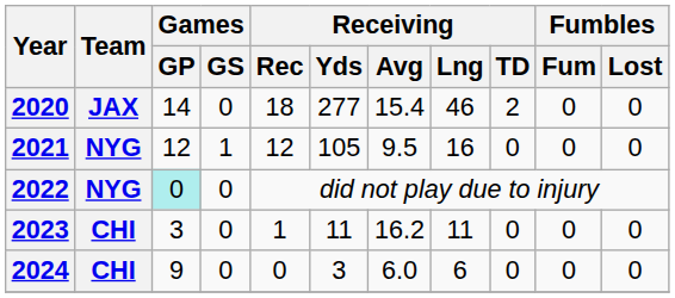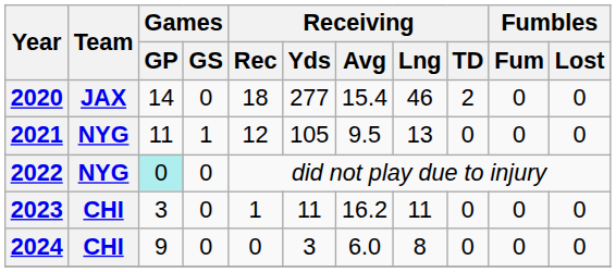 <table class="wikitable" style="text-align:center;">
 <tr>
 <th rowspan="2">Year</th>
 <th rowspan="2">Team</th>
 <th colspan="2">Games</th>
 <th colspan="5">Receiving</th>
 <th colspan="2">Fumbles</th>
 </tr>
 <tr>
 <th>GP</th>
 <th>GS</th>
 <th>Rec</th>
 <th>Yds</th>
 <th>Avg</th>
 <th>Lng</th>
 <th>TD</th>
 <th>Fum</th>
 <th>Lost</th>
 </tr>
 <tr>
 <th><a href='#'>2020</a></th>
 <th><a href='#'>JAX</a></th>
 <td>14</td>
 <td>0</td>
 <td>18</td>
 <td>277</td>
 <td>15.4</td>
 <td>46</td>
 <td>2</td>
 <td>0</td>
 <td>0</td>
 </tr>
 <tr>
 <th><a href='#'>2021</a></th>
 <th><a href='#'>NYG</a></th>
-<td>12</td>
+<td>11</td>
 <td>1</td>
 <td>12</td>
 <td>105</td>
 <td>9.5</td>
-<td>16</td>
+<td>13</td>
 <td>0</td>
 <td>0</td>
 <td>0</td>
 </tr>
 <tr>
 <th><a href='#'>2022</a></th>
 <th><a href='#'>NYG</a></th>
 <td style="background: paleturquoise;">0</td>
 <td>0</td>
 <td colspan="7"><em>did not play due to injury</em></td>
 </tr>
 <tr>
 <th><a href='#'>2023</a></th>
 <th><a href='#'>CHI</a></th>
 <td>3</td>
 <td>0</td>
 <td>1</td>
 <td>11</td>
 <td>16.2</td>
 <td>11</td>
 <td>0</td>
 <td>0</td>
 <td>0</td>
 </tr>
 <tr>
 <th><a href='#'>2024</a></th>
 <th><a href='#'>CHI</a></th>
 <td>9</td>
 <td>0</td>
 <td>0</td>
 <td>3</td>
 <td>6.0</td>
-<td>6</td>
+<td>8</td>
 <td>0</td>
 <td>0</td>
 <td>0</td>
 </tr>
 <tr>
 </tr>
 </table>
